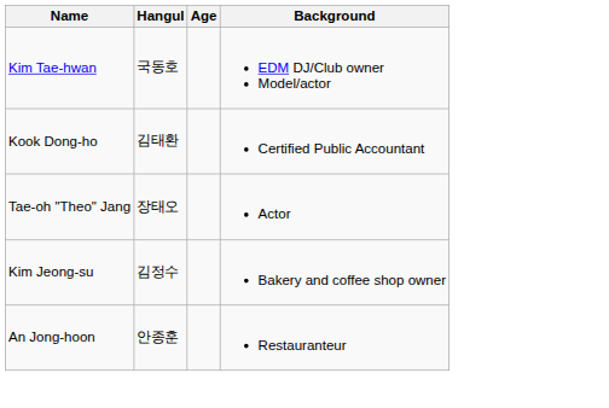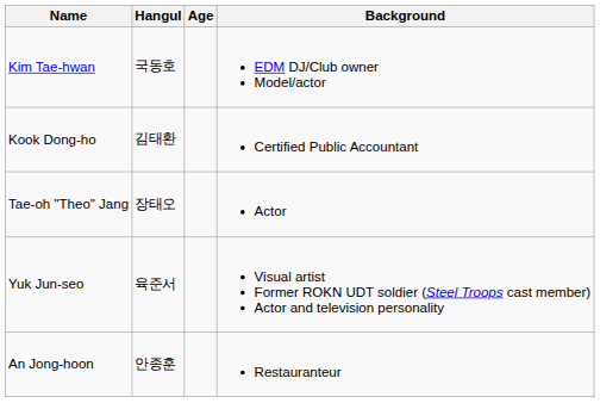 <table class="wikitable">
 <tr>
 <th>Name</th>
 <th>Hangul</th>
 <th>Age</th>
 <th>Background</th>
 </tr>
 <tr>
 <td><a href='#'>Kim Tae-hwan</a></td>
 <td>국동호</td>
 <td></td>
 <td><br><ul><li><a href='#'>EDM</a> DJ/Club owner</li><li>Model/actor</li></ul></td>
 </tr>
 <tr>
 <td>Kook Dong-ho</td>
 <td>김태환</td>
 <td></td>
 <td><br><ul><li>Certified Public Accountant</li></ul></td>
 </tr>
 <tr>
 <td>Tae-oh "Theo" Jang</td>
 <td>장태오</td>
 <td></td>
 <td><br><ul><li>Actor</li></ul></td>
 </tr>
 <tr>
-<td>Kim Jeong-su</td>
-<td>김정수</td>
+<td>Yuk Jun-seo</td>
+<td>육준서</td>
 <td></td>
-<td><br><ul><li>Bakery and coffee shop owner</li></ul></td>
+<td><br><ul><li>Visual artist</li><li>Former ROKN UDT soldier (<em><a href='#'>Steel Troops</a></em> cast member)</li><li>Actor and television personality</li></ul></td>
 </tr>
 <tr>
 <td>An Jong-hoon</td>
 <td>안종훈</td>
 <td></td>
 <td><br><ul><li>Restauranteur</li></ul></td>
 </tr>
 </table>
